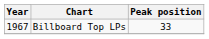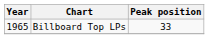 <table class="wikitable">
 <tr>
 <th>Year</th>
 <th>Chart</th>
 <th>Peak position</th>
 </tr>
 <tr>
-<td>1967</td>
+<td>1965</td>
 <td>Billboard Top LPs</td>
 <td align="center">33</td>
 </tr>
 <tr>
 </tr>
 </table>
